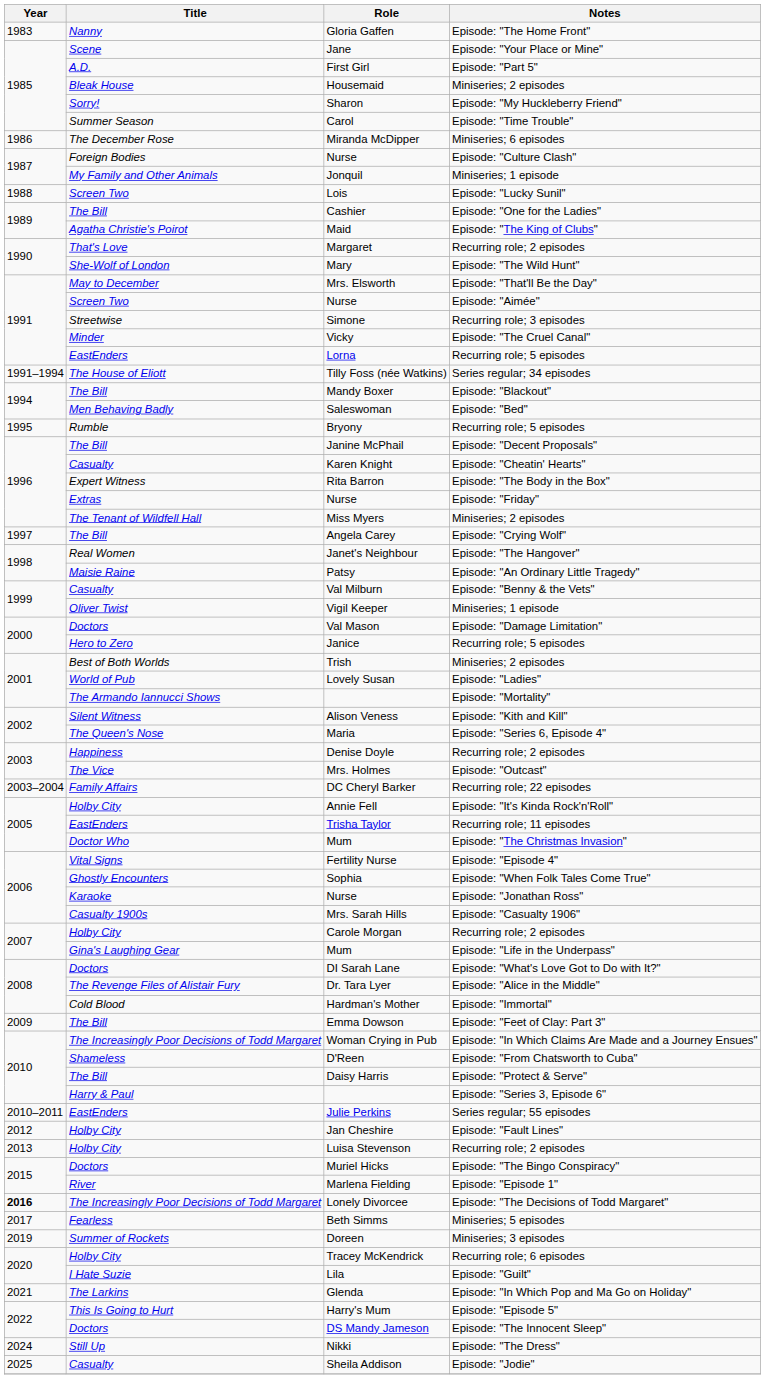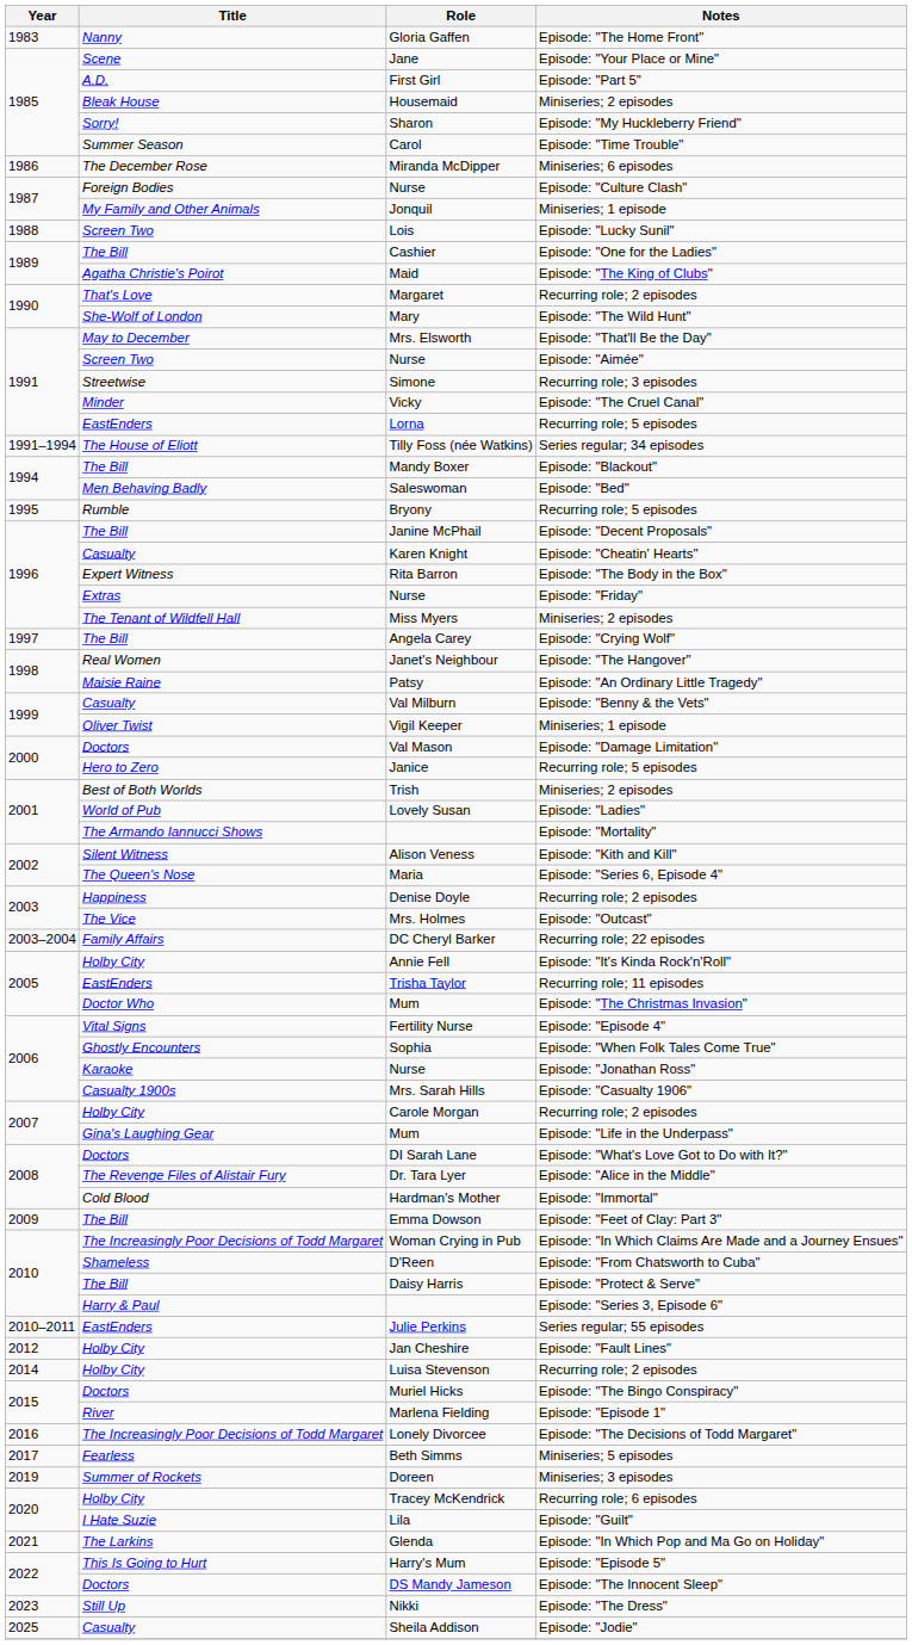 <table class="wikitable sortable">
 <tr>
 <th>Year</th>
 <th>Title</th>
 <th>Role</th>
 <th>Notes</th>
 </tr>
 <tr>
 <td>1983</td>
 <td><em><a href='#'>Nanny</a></em></td>
 <td>Gloria Gaffen</td>
 <td>Episode: "The Home Front"</td>
 </tr>
 <tr>
 <td rowspan="5">1985</td>
 <td><em><a href='#'>Scene</a></em></td>
 <td>Jane</td>
 <td>Episode: "Your Place or Mine"</td>
 </tr>
 <tr>
 <td><em><a href='#'>A.D.</a></em></td>
 <td>First Girl</td>
 <td>Episode: "Part 5"</td>
 </tr>
 <tr>
 <td><em><a href='#'>Bleak House</a></em></td>
 <td>Housemaid</td>
 <td>Miniseries; 2 episodes</td>
 </tr>
 <tr>
 <td><em><a href='#'>Sorry!</a></em></td>
 <td>Sharon</td>
 <td>Episode: "My Huckleberry Friend"</td>
 </tr>
 <tr>
 <td><em>Summer Season</em></td>
 <td>Carol</td>
 <td>Episode: "Time Trouble"</td>
 </tr>
 <tr>
 <td>1986</td>
 <td><em>The December Rose</em></td>
 <td>Miranda McDipper</td>
 <td>Miniseries; 6 episodes</td>
 </tr>
 <tr>
 <td rowspan="2">1987</td>
 <td><em>Foreign Bodies</em></td>
 <td>Nurse</td>
 <td>Episode: "Culture Clash"</td>
 </tr>
 <tr>
 <td><em><a href='#'>My Family and Other Animals</a></em></td>
 <td>Jonquil</td>
 <td>Miniseries; 1 episode</td>
 </tr>
 <tr>
 <td>1988</td>
 <td><em><a href='#'>Screen Two</a></em></td>
 <td>Lois</td>
 <td>Episode: "Lucky Sunil"</td>
 </tr>
 <tr>
 <td rowspan="2">1989</td>
 <td><em><a href='#'>The Bill</a></em></td>
 <td>Cashier</td>
 <td>Episode: "One for the Ladies"</td>
 </tr>
 <tr>
 <td><em><a href='#'>Agatha Christie's Poirot</a></em></td>
 <td>Maid</td>
 <td>Episode: "<a href='#'>The King of Clubs</a>"</td>
 </tr>
 <tr>
 <td rowspan="2">1990</td>
 <td><em><a href='#'>That's Love</a></em></td>
 <td>Margaret</td>
 <td>Recurring role; 2 episodes</td>
 </tr>
 <tr>
 <td><em><a href='#'>She-Wolf of London</a></em></td>
 <td>Mary</td>
 <td>Episode: "The Wild Hunt"</td>
 </tr>
 <tr>
 <td rowspan="5">1991</td>
 <td><em><a href='#'>May to December</a></em></td>
 <td>Mrs. Elsworth</td>
 <td>Episode: "That'll Be the Day"</td>
 </tr>
 <tr>
 <td><em><a href='#'>Screen Two</a></em></td>
 <td>Nurse</td>
 <td>Episode: "Aimée"</td>
 </tr>
 <tr>
 <td><em>Streetwise</em></td>
 <td>Simone</td>
 <td>Recurring role; 3 episodes</td>
 </tr>
 <tr>
 <td><em><a href='#'>Minder</a></em></td>
 <td>Vicky</td>
 <td>Episode: "The Cruel Canal"</td>
 </tr>
 <tr>
 <td><em><a href='#'>EastEnders</a></em></td>
 <td><a href='#'>Lorna</a></td>
 <td>Recurring role; 5 episodes</td>
 </tr>
 <tr>
 <td>1991–1994</td>
 <td><em><a href='#'>The House of Eliott</a></em></td>
 <td>Tilly Foss (née Watkins)</td>
 <td>Series regular; 34 episodes</td>
 </tr>
 <tr>
 <td rowspan="2">1994</td>
 <td><em><a href='#'>The Bill</a></em></td>
 <td>Mandy Boxer</td>
 <td>Episode: "Blackout"</td>
 </tr>
 <tr>
 <td><em><a href='#'>Men Behaving Badly</a></em></td>
 <td>Saleswoman</td>
 <td>Episode: "Bed"</td>
 </tr>
 <tr>
 <td>1995</td>
 <td><em>Rumble</em></td>
 <td>Bryony</td>
 <td>Recurring role; 5 episodes</td>
 </tr>
 <tr>
 <td rowspan="5">1996</td>
 <td><em><a href='#'>The Bill</a></em></td>
 <td>Janine McPhail</td>
 <td>Episode: "Decent Proposals"</td>
 </tr>
 <tr>
 <td><em><a href='#'>Casualty</a></em></td>
 <td>Karen Knight</td>
 <td>Episode: "Cheatin' Hearts"</td>
 </tr>
 <tr>
 <td><em>Expert Witness</em></td>
 <td>Rita Barron</td>
 <td>Episode: "The Body in the Box"</td>
 </tr>
 <tr>
 <td><em><a href='#'>Extras</a></em></td>
 <td>Nurse</td>
 <td>Episode: "Friday"</td>
 </tr>
 <tr>
 <td><em><a href='#'>The Tenant of Wildfell Hall</a></em></td>
 <td>Miss Myers</td>
 <td>Miniseries; 2 episodes</td>
 </tr>
 <tr>
 <td>1997</td>
 <td><em><a href='#'>The Bill</a></em></td>
 <td>Angela Carey</td>
 <td>Episode: "Crying Wolf"</td>
 </tr>
 <tr>
 <td rowspan="2">1998</td>
 <td><em>Real Women</em></td>
 <td>Janet's Neighbour</td>
 <td>Episode: "The Hangover"</td>
 </tr>
 <tr>
 <td><em><a href='#'>Maisie Raine</a></em></td>
 <td>Patsy</td>
 <td>Episode: "An Ordinary Little Tragedy"</td>
 </tr>
 <tr>
 <td rowspan="2">1999</td>
 <td><em><a href='#'>Casualty</a></em></td>
 <td>Val Milburn</td>
 <td>Episode: "Benny & the Vets"</td>
 </tr>
 <tr>
 <td><em><a href='#'>Oliver Twist</a></em></td>
 <td>Vigil Keeper</td>
 <td>Miniseries; 1 episode</td>
 </tr>
 <tr>
 <td rowspan="2">2000</td>
 <td><em><a href='#'>Doctors</a></em></td>
 <td>Val Mason</td>
 <td>Episode: "Damage Limitation"</td>
 </tr>
 <tr>
 <td><em><a href='#'>Hero to Zero</a></em></td>
 <td>Janice</td>
 <td>Recurring role; 5 episodes</td>
 </tr>
 <tr>
 <td rowspan="3">2001</td>
 <td><em>Best of Both Worlds</em></td>
 <td>Trish</td>
 <td>Miniseries; 2 episodes</td>
 </tr>
 <tr>
 <td><em><a href='#'>World of Pub</a></em></td>
 <td>Lovely Susan</td>
 <td>Episode: "Ladies"</td>
 </tr>
 <tr>
 <td><em><a href='#'>The Armando Iannucci Shows</a></em></td>
 <td></td>
 <td>Episode: "Mortality"</td>
 </tr>
 <tr>
 <td rowspan="2">2002</td>
 <td><em><a href='#'>Silent Witness</a></em></td>
 <td>Alison Veness</td>
 <td>Episode: "Kith and Kill"</td>
 </tr>
 <tr>
 <td><em><a href='#'>The Queen's Nose</a></em></td>
 <td>Maria</td>
 <td>Episode: "Series 6, Episode 4"</td>
 </tr>
 <tr>
 <td rowspan="2">2003</td>
 <td><em><a href='#'>Happiness</a></em></td>
 <td>Denise Doyle</td>
 <td>Recurring role; 2 episodes</td>
 </tr>
 <tr>
 <td><em><a href='#'>The Vice</a></em></td>
 <td>Mrs. Holmes</td>
 <td>Episode: "Outcast"</td>
 </tr>
 <tr>
 <td>2003–2004</td>
 <td><em><a href='#'>Family Affairs</a></em></td>
 <td>DC Cheryl Barker</td>
 <td>Recurring role; 22 episodes</td>
 </tr>
 <tr>
 <td rowspan="3">2005</td>
 <td><em><a href='#'>Holby City</a></em></td>
 <td>Annie Fell</td>
 <td>Episode: "It's Kinda Rock'n'Roll"</td>
 </tr>
 <tr>
 <td><em><a href='#'>EastEnders</a></em></td>
 <td><a href='#'>Trisha Taylor</a></td>
 <td>Recurring role; 11 episodes</td>
 </tr>
 <tr>
 <td><em><a href='#'>Doctor Who</a></em></td>
 <td>Mum</td>
 <td>Episode: "<a href='#'>The Christmas Invasion</a>"</td>
 </tr>
 <tr>
 <td rowspan="4">2006</td>
 <td><em><a href='#'>Vital Signs</a></em></td>
 <td>Fertility Nurse</td>
 <td>Episode: "Episode 4"</td>
 </tr>
 <tr>
 <td><em><a href='#'>Ghostly Encounters</a></em></td>
 <td>Sophia</td>
 <td>Episode: "When Folk Tales Come True"</td>
 </tr>
 <tr>
 <td><em><a href='#'>Karaoke</a></em></td>
 <td>Nurse</td>
 <td>Episode: "Jonathan Ross"</td>
 </tr>
 <tr>
 <td><em><a href='#'>Casualty 1900s</a></em></td>
 <td>Mrs. Sarah Hills</td>
 <td>Episode: "Casualty 1906"</td>
 </tr>
 <tr>
 <td rowspan="2">2007</td>
 <td><em><a href='#'>Holby City</a></em></td>
 <td>Carole Morgan</td>
 <td>Recurring role; 2 episodes</td>
 </tr>
 <tr>
 <td><em><a href='#'>Gina's Laughing Gear</a></em></td>
 <td>Mum</td>
 <td>Episode: "Life in the Underpass"</td>
 </tr>
 <tr>
 <td rowspan="3">2008</td>
 <td><em><a href='#'>Doctors</a></em></td>
 <td>DI Sarah Lane</td>
 <td>Episode: "What's Love Got to Do with It?"</td>
 </tr>
 <tr>
 <td><em><a href='#'>The Revenge Files of Alistair Fury</a></em></td>
 <td>Dr. Tara Lyer</td>
 <td>Episode: "Alice in the Middle"</td>
 </tr>
 <tr>
 <td><em>Cold Blood</em></td>
 <td>Hardman's Mother</td>
 <td>Episode: "Immortal"</td>
 </tr>
 <tr>
 <td>2009</td>
 <td><em><a href='#'>The Bill</a></em></td>
 <td>Emma Dowson</td>
 <td>Episode: "Feet of Clay: Part 3"</td>
 </tr>
 <tr>
 <td rowspan="4">2010</td>
 <td><em><a href='#'>The Increasingly Poor Decisions of Todd Margaret</a></em></td>
 <td>Woman Crying in Pub</td>
 <td>Episode: "In Which Claims Are Made and a Journey Ensues"</td>
 </tr>
 <tr>
 <td><em><a href='#'>Shameless</a></em></td>
 <td>D'Reen</td>
 <td>Episode: "From Chatsworth to Cuba"</td>
 </tr>
 <tr>
 <td><em><a href='#'>The Bill</a></em></td>
 <td>Daisy Harris</td>
 <td>Episode: "Protect & Serve"</td>
 </tr>
 <tr>
 <td><em><a href='#'>Harry & Paul</a></em></td>
 <td></td>
 <td>Episode: "Series 3, Episode 6"</td>
 </tr>
 <tr>
 <td>2010–2011</td>
 <td><em><a href='#'>EastEnders</a></em></td>
 <td><a href='#'>Julie Perkins</a></td>
 <td>Series regular; 55 episodes</td>
 </tr>
 <tr>
 <td>2012</td>
 <td><em><a href='#'>Holby City</a></em></td>
 <td>Jan Cheshire</td>
 <td>Episode: "Fault Lines"</td>
 </tr>
 <tr>
-<td>2013</td>
+<td>2014</td>
 <td><em><a href='#'>Holby City</a></em></td>
 <td>Luisa Stevenson</td>
 <td>Recurring role; 2 episodes</td>
 </tr>
 <tr>
 <td rowspan="2">2015</td>
 <td><em><a href='#'>Doctors</a></em></td>
 <td>Muriel Hicks</td>
 <td>Episode: "The Bingo Conspiracy"</td>
 </tr>
 <tr>
 <td><em><a href='#'>River</a></em></td>
 <td>Marlena Fielding</td>
 <td>Episode: "Episode 1"</td>
 </tr>
 <tr>
-<td><strong>2016</strong></td>
+<td>2016</td>
 <td><em><a href='#'>The Increasingly Poor Decisions of Todd Margaret</a></em></td>
 <td>Lonely Divorcee</td>
 <td>Episode: "The Decisions of Todd Margaret"</td>
 </tr>
 <tr>
 <td>2017</td>
 <td><em><a href='#'>Fearless</a></em></td>
 <td>Beth Simms</td>
 <td>Miniseries; 5 episodes</td>
 </tr>
 <tr>
 <td>2019</td>
 <td><em><a href='#'>Summer of Rockets</a></em></td>
 <td>Doreen</td>
 <td>Miniseries; 3 episodes</td>
 </tr>
 <tr>
 <td rowspan="2">2020</td>
 <td><em><a href='#'>Holby City</a></em></td>
 <td>Tracey McKendrick</td>
 <td>Recurring role; 6 episodes</td>
 </tr>
 <tr>
 <td><em><a href='#'>I Hate Suzie</a></em></td>
 <td>Lila</td>
 <td>Episode: "Guilt"</td>
 </tr>
 <tr>
 <td>2021</td>
 <td><em><a href='#'>The Larkins</a></em></td>
 <td>Glenda</td>
 <td>Episode: "In Which Pop and Ma Go on Holiday"</td>
 </tr>
 <tr>
 <td rowspan="2">2022</td>
 <td><em><a href='#'>This Is Going to Hurt</a></em></td>
 <td>Harry's Mum</td>
 <td>Episode: "Episode 5"</td>
 </tr>
 <tr>
 <td><em><a href='#'>Doctors</a></em></td>
 <td><a href='#'>DS Mandy Jameson</a></td>
 <td>Episode: "The Innocent Sleep"</td>
 </tr>
 <tr>
-<td>2024</td>
+<td>2023</td>
 <td><em><a href='#'>Still Up</a></em></td>
 <td>Nikki</td>
 <td>Episode: "The Dress"</td>
 </tr>
 <tr>
 <td>2025</td>
 <td><em><a href='#'>Casualty</a></em></td>
 <td>Sheila Addison</td>
 <td>Episode: "Jodie"</td>
 </tr>
 <tr>
 </tr>
 </table>
